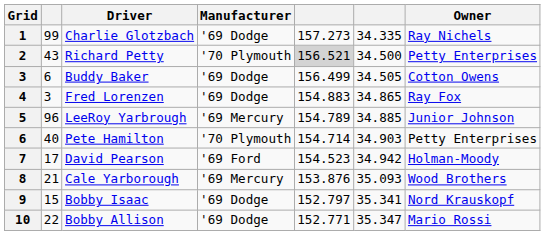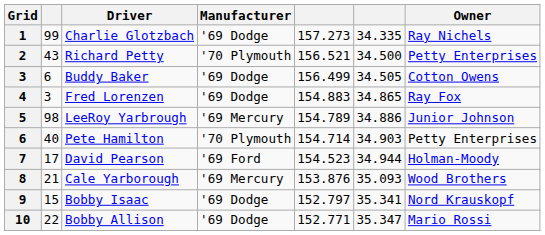 <table class="wikitable">
 <tr>
 <th>Grid</th>
 <th></th>
 <th>Driver</th>
 <th>Manufacturer</th>
 <th></th>
 <th></th>
 <th>Owner</th>
 </tr>
 <tr>
 <th>1</th>
 <td>99</td>
 <td><a href='#'>Charlie Glotzbach</a></td>
 <td>'69 Dodge</td>
 <td>157.273</td>
 <td>34.335</td>
 <td><a href='#'>Ray Nichels</a></td>
 </tr>
 <tr>
 <th>2</th>
 <td>43</td>
 <td><a href='#'>Richard Petty</a></td>
 <td>'70 Plymouth</td>
-<td style="background: lightgrey;">156.521</td>
+<td>156.521</td>
 <td>34.500</td>
 <td><a href='#'>Petty Enterprises</a></td>
 </tr>
 <tr>
 <th>3</th>
 <td>6</td>
 <td><a href='#'>Buddy Baker</a></td>
 <td>'69 Dodge</td>
 <td>156.499</td>
 <td>34.505</td>
 <td><a href='#'>Cotton Owens</a></td>
 </tr>
 <tr>
 <th>4</th>
 <td>3</td>
 <td><a href='#'>Fred Lorenzen</a></td>
 <td>'69 Dodge</td>
 <td>154.883</td>
 <td>34.865</td>
 <td><a href='#'>Ray Fox</a></td>
 </tr>
 <tr>
 <th>5</th>
-<td>96</td>
+<td>98</td>
 <td><a href='#'>LeeRoy Yarbrough</a></td>
 <td>'69 Mercury</td>
 <td>154.789</td>
-<td>34.885</td>
+<td>34.886</td>
 <td><a href='#'>Junior Johnson</a></td>
 </tr>
 <tr>
 <th>6</th>
 <td>40</td>
 <td><a href='#'>Pete Hamilton</a></td>
 <td>'70 Plymouth</td>
 <td>154.714</td>
 <td>34.903</td>
 <td>Petty Enterprises</td>
 </tr>
 <tr>
 <th>7</th>
 <td>17</td>
 <td><a href='#'>David Pearson</a></td>
 <td>'69 Ford</td>
 <td>154.523</td>
-<td>34.942</td>
+<td>34.944</td>
 <td><a href='#'>Holman-Moody</a></td>
 </tr>
 <tr>
 <th>8</th>
 <td>21</td>
 <td><a href='#'>Cale Yarborough</a></td>
 <td>'69 Mercury</td>
 <td>153.876</td>
 <td>35.093</td>
 <td><a href='#'>Wood Brothers</a></td>
 </tr>
 <tr>
 <th>9</th>
 <td>15</td>
 <td><a href='#'>Bobby Isaac</a></td>
 <td>'69 Dodge</td>
 <td>152.797</td>
 <td>35.341</td>
 <td><a href='#'>Nord Krauskopf</a></td>
 </tr>
 <tr>
 <th>10</th>
 <td>22</td>
 <td><a href='#'>Bobby Allison</a></td>
 <td>'69 Dodge</td>
 <td>152.771</td>
 <td>35.347</td>
 <td><a href='#'>Mario Rossi</a></td>
 </tr>
 </table>
